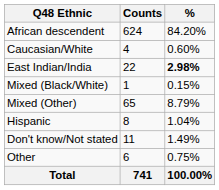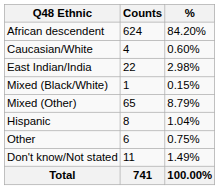 <table class="wikitable sortable">
 <tr>
 <th>Q48 Ethnic</th>
 <th>Counts</th>
 <th>%</th>
 </tr>
 <tr>
 <td>African descendent</td>
 <td>624</td>
 <td>84.20%</td>
 </tr>
 <tr>
 <td>Caucasian/White</td>
 <td>4</td>
 <td>0.60%</td>
 </tr>
 <tr>
 <td>East Indian/India</td>
 <td>22</td>
-<td><strong>2.98%</strong></td>
+<td>2.98%</td>
 </tr>
 <tr>
 <td>Mixed (Black/White)</td>
 <td>1</td>
 <td>0.15%</td>
 </tr>
 <tr>
 <td>Mixed (Other)</td>
 <td>65</td>
 <td>8.79%</td>
 </tr>
 <tr>
 <td>Hispanic</td>
 <td>8</td>
 <td>1.04%</td>
 </tr>
 <tr>
+<td>Other</td>
+<td>6</td>
+<td>0.75%</td>
+</tr>
+<tr>
 <td>Don't know/Not stated</td>
 <td>11</td>
 <td>1.49%</td>
-</tr>
-<tr>
-<td>Other</td>
-<td>6</td>
-<td>0.75%</td>
 </tr>
 <tr>
 <th>Total</th>
 <th>741</th>
 <th>100.00%</th>
 </tr>
 </table>
